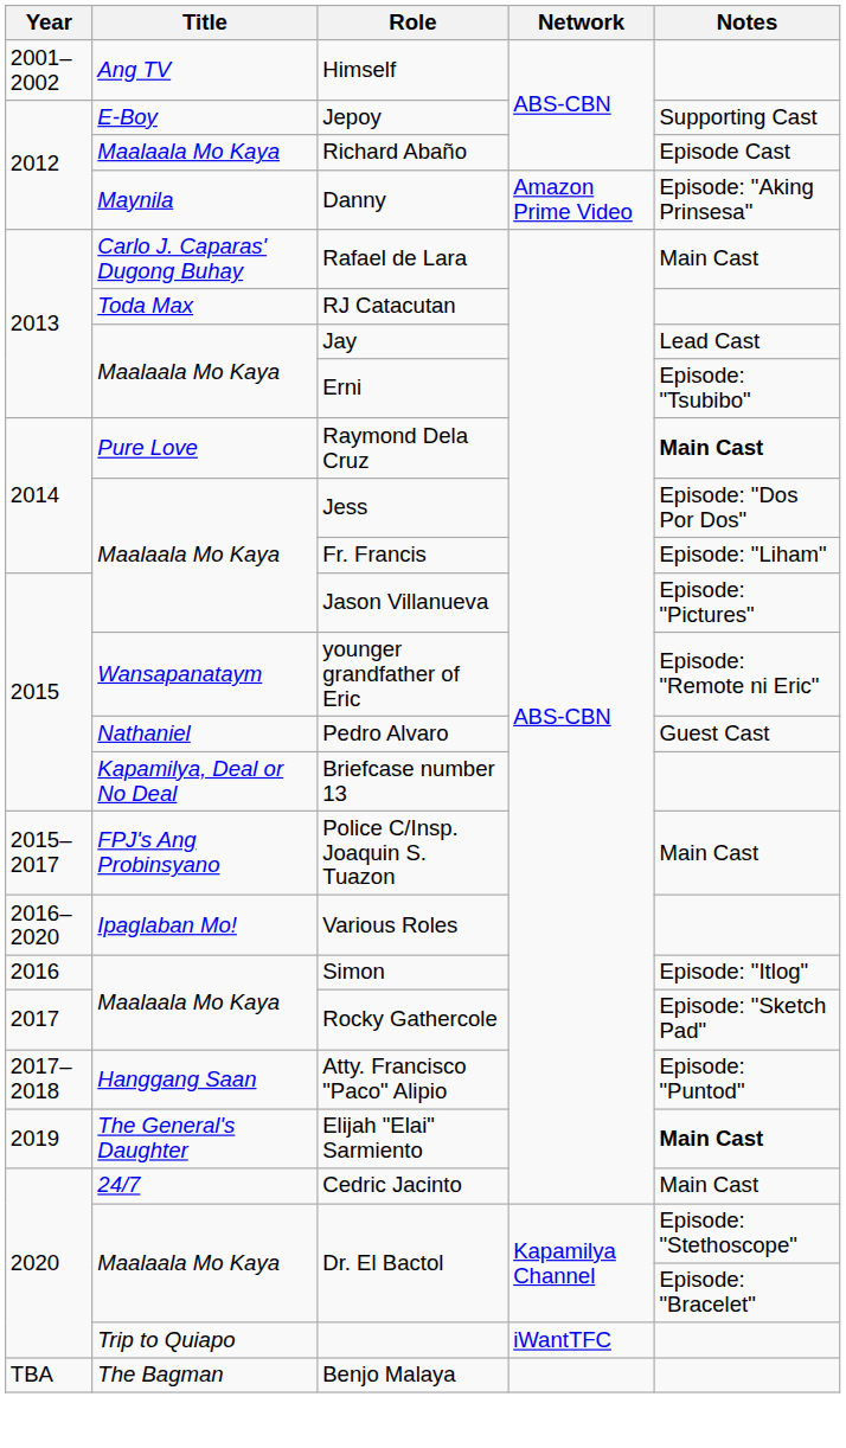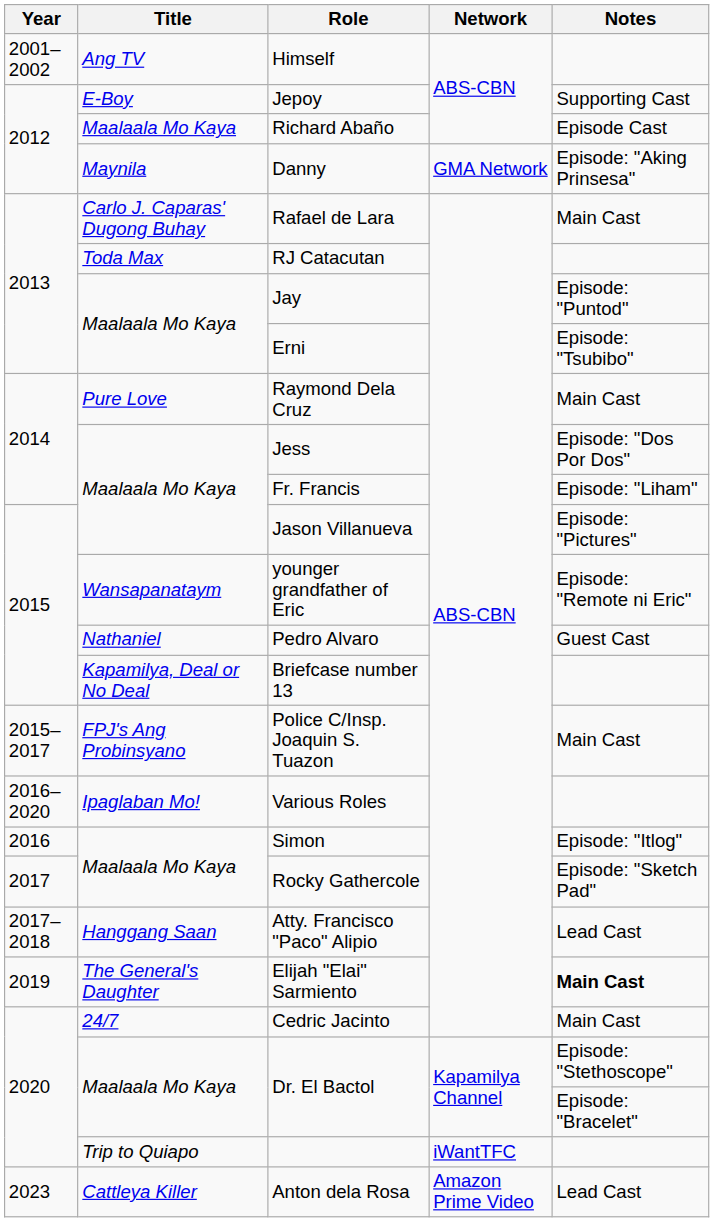 <table class="wikitable sortable" >
 <tr>
 <th>Year</th>
 <th>Title</th>
 <th>Role</th>
 <th>Network</th>
 <th>Notes</th>
 </tr>
 <tr>
 <td>2001–2002</td>
 <td><em><a href='#'>Ang TV</a></em></td>
 <td>Himself</td>
 <td rowspan="3"><a href='#'>ABS-CBN</a></td>
 <td></td>
 </tr>
 <tr>
 <td rowspan="3">2012</td>
 <td><em><a href='#'>E-Boy</a></em></td>
 <td>Jepoy</td>
 <td>Supporting Cast</td>
 </tr>
 <tr>
 <td><em><a href='#'>Maalaala Mo Kaya</a></em></td>
 <td>Richard Abaño</td>
 <td>Episode Cast</td>
 </tr>
 <tr>
 <td><em><a href='#'>Maynila</a></em></td>
 <td>Danny</td>
-<td><a href='#'>Amazon Prime Video</a></td>
+<td><a href='#'>GMA Network</a></td>
 <td>Episode: "Aking Prinsesa"</td>
 </tr>
 <tr>
 <td rowspan="4">2013</td>
 <td><em><a href='#'>Carlo J. Caparas' Dugong Buhay</a></em></td>
 <td>Rafael de Lara</td>
 <td rowspan="18"><a href='#'>ABS-CBN</a></td>
 <td>Main Cast</td>
 </tr>
 <tr>
 <td><em><a href='#'>Toda Max</a></em></td>
 <td>RJ Catacutan</td>
 <td></td>
 </tr>
 <tr>
 <td rowspan="2"><em>Maalaala Mo Kaya</em></td>
 <td>Jay</td>
-<td>Lead Cast</td>
+<td>Episode: "Puntod"</td>
 </tr>
 <tr>
 <td>Erni</td>
 <td>Episode: "Tsubibo"</td>
 </tr>
 <tr>
 <td rowspan="3">2014</td>
 <td><em><a href='#'>Pure Love</a></em></td>
 <td>Raymond Dela Cruz</td>
-<td><strong>Main Cast</strong></td>
+<td>Main Cast</td>
 </tr>
 <tr>
 <td rowspan="3"><em>Maalaala Mo Kaya</em></td>
 <td>Jess</td>
 <td>Episode: "Dos Por Dos"</td>
 </tr>
 <tr>
 <td>Fr. Francis</td>
 <td>Episode: "Liham"</td>
 </tr>
 <tr>
 <td rowspan="4">2015</td>
 <td>Jason Villanueva</td>
 <td>Episode: "Pictures"</td>
 </tr>
 <tr>
 <td><em><a href='#'>Wansapanataym</a></em></td>
 <td>younger grandfather of Eric</td>
 <td>Episode: "Remote ni Eric"</td>
 </tr>
 <tr>
 <td><em><a href='#'>Nathaniel</a></em></td>
 <td>Pedro Alvaro</td>
 <td>Guest Cast</td>
 </tr>
 <tr>
 <td><em><a href='#'>Kapamilya, Deal or No Deal</a></em></td>
 <td>Briefcase number 13</td>
 <td></td>
 </tr>
 <tr>
 <td>2015–2017</td>
 <td><em><a href='#'>FPJ's Ang Probinsyano</a></em></td>
 <td>Police C/Insp. Joaquin S. Tuazon</td>
 <td>Main Cast</td>
 </tr>
 <tr>
 <td>2016–2020</td>
 <td><em><a href='#'>Ipaglaban Mo!</a></em></td>
 <td>Various Roles</td>
 <td></td>
 </tr>
 <tr>
 <td>2016</td>
 <td rowspan="2"><em>Maalaala Mo Kaya</em></td>
 <td>Simon</td>
 <td>Episode: "Itlog"</td>
 </tr>
 <tr>
 <td>2017</td>
 <td>Rocky Gathercole</td>
 <td>Episode: "Sketch Pad"</td>
 </tr>
 <tr>
 <td>2017–2018</td>
 <td><em><a href='#'>Hanggang Saan</a></em></td>
 <td>Atty. Francisco "Paco" Alipio</td>
-<td>Episode: "Puntod"</td>
+<td>Lead Cast</td>
 </tr>
 <tr>
 <td>2019</td>
 <td><em><a href='#'>The General's Daughter</a></em></td>
 <td>Elijah "Elai" Sarmiento</td>
 <td><strong>Main Cast</strong></td>
 </tr>
 <tr>
 <td rowspan="4">2020</td>
 <td><em><a href='#'>24/7</a></em></td>
 <td>Cedric Jacinto</td>
 <td>Main Cast</td>
 </tr>
 <tr>
 <td rowspan="2"><em>Maalaala Mo Kaya</em></td>
 <td rowspan="2">Dr. El Bactol</td>
 <td rowspan="2"><a href='#'>Kapamilya Channel</a></td>
 <td>Episode: "Stethoscope"</td>
 </tr>
 <tr>
 <td>Episode: "Bracelet"</td>
 </tr>
 <tr>
 <td><em>Trip to Quiapo</em></td>
 <td></td>
 <td><a href='#'>iWantTFC</a></td>
 <td></td>
 </tr>
 <tr>
-<td>TBA</td>
-<td><em>The Bagman</em></td>
-<td>Benjo Malaya</td>
-<td></td>
-<td></td>
+<td>2023</td>
+<td><em><a href='#'>Cattleya Killer</a></em></td>
+<td>Anton dela Rosa</td>
+<td><a href='#'>Amazon Prime Video</a></td>
+<td>Lead Cast</td>
 </tr>
 </table>
